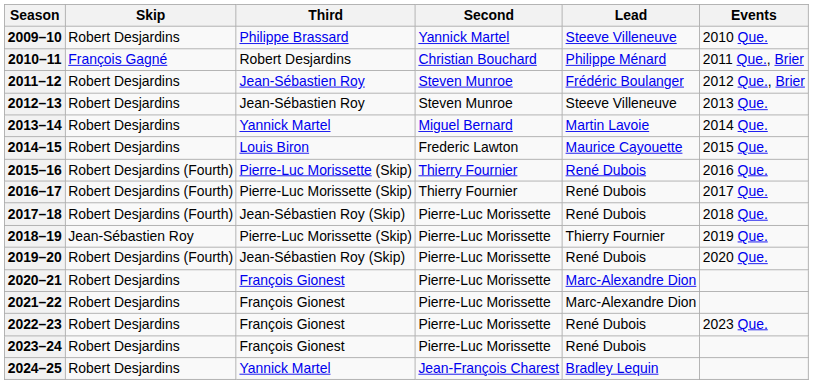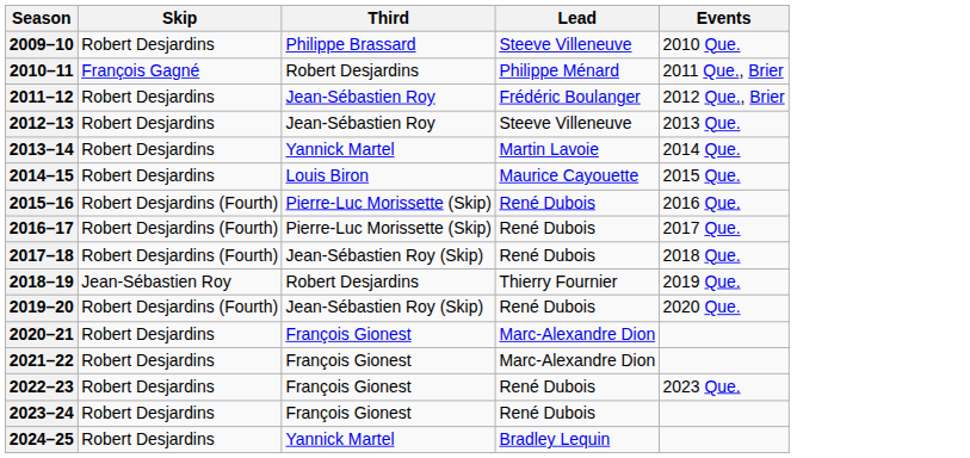 <table class="wikitable">
 <tr>
 <th scope="col">Season</th>
 <th scope="col">Skip</th>
 <th scope="col">Third</th>
-<th scope="col">Second</th>
 <th scope="col">Lead</th>
 <th scope="col">Events</th>
 </tr>
 <tr>
 <th scope="row">2009–10</th>
 <td>Robert Desjardins</td>
 <td><a href='#'>Philippe Brassard</a></td>
-<td><a href='#'>Yannick Martel</a></td>
 <td><a href='#'>Steeve Villeneuve</a></td>
 <td>2010 <a href='#'>Que.</a></td>
 </tr>
 <tr>
 <th scope="row">2010–11</th>
 <td><a href='#'>François Gagné</a></td>
 <td>Robert Desjardins</td>
-<td><a href='#'>Christian Bouchard</a></td>
 <td><a href='#'>Philippe Ménard</a></td>
 <td>2011 <a href='#'>Que.</a>, <a href='#'>Brier</a></td>
 </tr>
 <tr>
 <th scope="row">2011–12</th>
 <td>Robert Desjardins</td>
 <td><a href='#'>Jean-Sébastien Roy</a></td>
-<td><a href='#'>Steven Munroe</a></td>
 <td><a href='#'>Frédéric Boulanger</a></td>
 <td>2012 <a href='#'>Que.</a>, <a href='#'>Brier</a></td>
 </tr>
 <tr>
 <th scope="row">2012–13</th>
 <td>Robert Desjardins</td>
 <td>Jean-Sébastien Roy</td>
-<td>Steven Munroe</td>
 <td>Steeve Villeneuve</td>
 <td>2013 <a href='#'>Que.</a></td>
 </tr>
 <tr>
 <th scope="row">2013–14</th>
 <td>Robert Desjardins</td>
 <td><a href='#'>Yannick Martel</a></td>
-<td><a href='#'>Miguel Bernard</a></td>
 <td><a href='#'>Martin Lavoie</a></td>
 <td>2014 <a href='#'>Que.</a></td>
 </tr>
 <tr>
 <th scope="row">2014–15</th>
 <td>Robert Desjardins</td>
 <td><a href='#'>Louis Biron</a></td>
-<td>Frederic Lawton</td>
 <td><a href='#'>Maurice Cayouette</a></td>
 <td>2015 <a href='#'>Que.</a></td>
 </tr>
 <tr>
 <th scope="row">2015–16</th>
 <td>Robert Desjardins (Fourth)</td>
 <td><a href='#'>Pierre-Luc Morissette</a> (Skip)</td>
-<td><a href='#'>Thierry Fournier</a></td>
 <td><a href='#'>René Dubois</a></td>
 <td>2016 <a href='#'>Que.</a></td>
 </tr>
 <tr>
 <th scope="row">2016–17</th>
 <td>Robert Desjardins (Fourth)</td>
 <td>Pierre-Luc Morissette (Skip)</td>
-<td>Thierry Fournier</td>
 <td>René Dubois</td>
 <td>2017 <a href='#'>Que.</a></td>
 </tr>
 <tr>
 <th scope="row">2017–18</th>
 <td>Robert Desjardins (Fourth)</td>
 <td>Jean-Sébastien Roy (Skip)</td>
-<td>Pierre-Luc Morissette</td>
 <td>René Dubois</td>
 <td>2018 <a href='#'>Que.</a></td>
 </tr>
 <tr>
 <th scope="row">2018–19</th>
 <td>Jean-Sébastien Roy</td>
-<td>Pierre-Luc Morissette (Skip)</td>
-<td>Pierre-Luc Morissette</td>
+<td>Robert Desjardins</td>
 <td>Thierry Fournier</td>
 <td>2019 <a href='#'>Que.</a></td>
 </tr>
 <tr>
 <th scope="row">2019–20</th>
 <td>Robert Desjardins (Fourth)</td>
 <td>Jean-Sébastien Roy (Skip)</td>
-<td>Pierre-Luc Morissette</td>
 <td>René Dubois</td>
 <td>2020 <a href='#'>Que.</a></td>
 </tr>
 <tr>
 <th scope="row">2020–21</th>
 <td>Robert Desjardins</td>
 <td><a href='#'>François Gionest</a></td>
-<td>Pierre-Luc Morissette</td>
 <td><a href='#'>Marc-Alexandre Dion</a></td>
 <td></td>
 </tr>
 <tr>
 <th scope="row">2021–22</th>
 <td>Robert Desjardins</td>
 <td>François Gionest</td>
-<td>Pierre-Luc Morissette</td>
 <td>Marc-Alexandre Dion</td>
 <td></td>
 </tr>
 <tr>
 <th scope="row">2022–23</th>
 <td>Robert Desjardins</td>
 <td>François Gionest</td>
-<td>Pierre-Luc Morissette</td>
 <td>René Dubois</td>
 <td>2023 <a href='#'>Que.</a></td>
 </tr>
 <tr>
 <th scope="row">2023–24</th>
 <td>Robert Desjardins</td>
 <td>François Gionest</td>
-<td>Pierre-Luc Morissette</td>
 <td>René Dubois</td>
 <td></td>
 </tr>
 <tr>
 <th scope="row">2024–25</th>
 <td>Robert Desjardins</td>
 <td><a href='#'>Yannick Martel</a></td>
-<td><a href='#'>Jean-François Charest</a></td>
 <td><a href='#'>Bradley Lequin</a></td>
 <td></td>
 </tr>
 </table>
